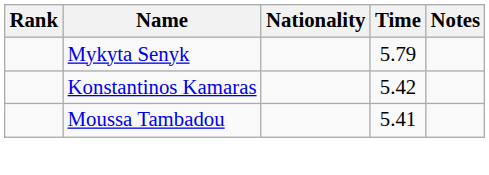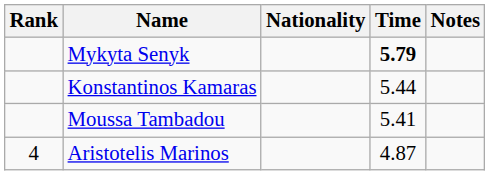 <table class="wikitable sortable" style="text-align:center">
 <tr>
 <th>Rank</th>
 <th>Name</th>
 <th>Nationality</th>
 <th>Time</th>
 <th>Notes</th>
 </tr>
 <tr>
 <td></td>
 <td align=left><a href='#'>Mykyta Senyk</a></td>
 <td align=left></td>
-<td>5.79</td>
+<td><strong>5.79</strong></td>
 <td></td>
 </tr>
 <tr>
 <td></td>
 <td align=left><a href='#'>Konstantinos Kamaras</a></td>
 <td align=left></td>
-<td>5.42</td>
+<td>5.44</td>
 <td></td>
 </tr>
 <tr>
 <td></td>
 <td align=left><a href='#'>Moussa Tambadou</a></td>
 <td align=left></td>
 <td>5.41</td>
 <td></td>
 </tr>
+<tr>
+<td>4</td>
+<td align=left><a href='#'>Aristotelis Marinos</a></td>
+<td align=left></td>
+<td>4.87</td>
+<td></td>
+</tr>
 </table>
